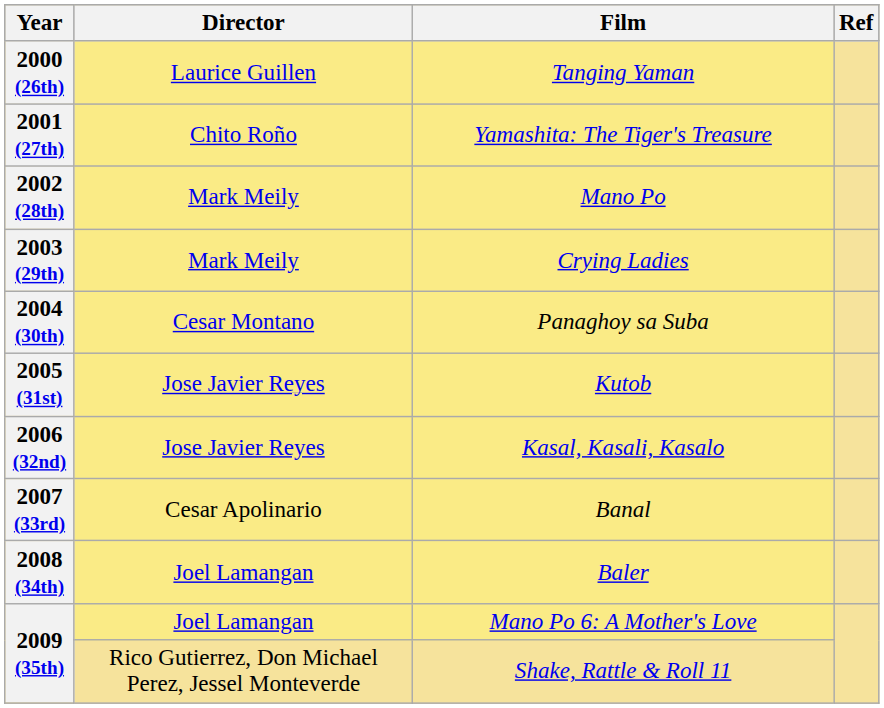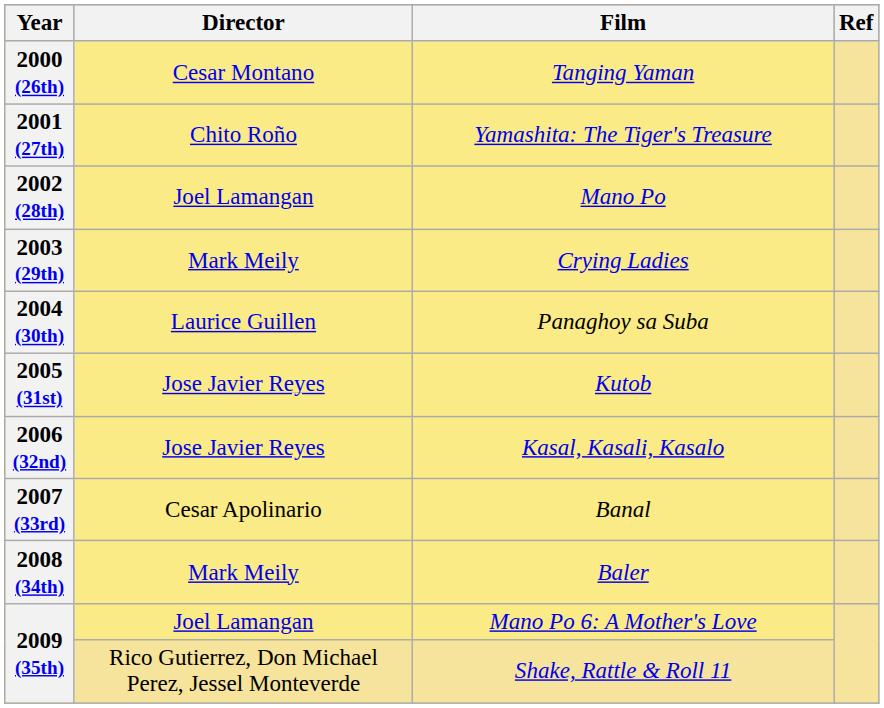 <table class="wikitable" rowspan="2" style="text-align:center; background: #f6e39c">
 <tr style="background:#bebebe;">
 <th scope="col" style="width:8%;">Year</th>
 <th scope="col" style="width:40%;">Director</th>
 <th scope="col" style="width:50%;">Film</th>
 <th scope="col" style="width:2%;">Ref</th>
 </tr>
 <tr>
 <th scope="row" style="text-align:center">2000 <br><small><a href='#'>(26th)</a> </small></th>
-<td style="background:#FAEB86"><a href='#'>Laurice Guillen</a></td>
+<td style="background:#FAEB86"><a href='#'>Cesar Montano</a></td>
 <td style="background:#FAEB86"><em><a href='#'>Tanging Yaman</a></em></td>
 <td></td>
 </tr>
 <tr>
 <th scope="row" style="text-align:center">2001 <br><small><a href='#'>(27th)</a> </small></th>
 <td style="background:#FAEB86"><a href='#'>Chito Roño</a></td>
 <td style="background:#FAEB86"><em><a href='#'>Yamashita: The Tiger's Treasure</a></em></td>
 <td></td>
 </tr>
 <tr>
 <th scope="row" style="text-align:center">2002 <br><small><a href='#'>(28th)</a> </small></th>
-<td style="background:#FAEB86"><a href='#'>Mark Meily</a></td>
+<td style="background:#FAEB86"><a href='#'>Joel Lamangan</a></td>
 <td style="background:#FAEB86"><em><a href='#'>Mano Po</a></em></td>
 <td></td>
 </tr>
 <tr>
 <th scope="row" style="text-align:center">2003 <br><small><a href='#'>(29th)</a> </small></th>
 <td style="background:#FAEB86"><a href='#'>Mark Meily</a></td>
 <td style="background:#FAEB86"><em><a href='#'>Crying Ladies</a></em></td>
 <td></td>
 </tr>
 <tr>
 <th scope="row" style="text-align:center">2004 <br><small><a href='#'>(30th)</a> </small></th>
-<td style="background:#FAEB86"><a href='#'>Cesar Montano</a></td>
+<td style="background:#FAEB86"><a href='#'>Laurice Guillen</a></td>
 <td style="background:#FAEB86"><em>Panaghoy sa Suba</em></td>
 <td></td>
 </tr>
 <tr>
 <th scope="row" style="text-align:center">2005 <br><small><a href='#'>(31st)</a> </small></th>
 <td style="background:#FAEB86"><a href='#'>Jose Javier Reyes</a></td>
 <td style="background:#FAEB86"><em><a href='#'>Kutob</a></em></td>
 <td></td>
 </tr>
 <tr>
 <th scope="row" style="text-align:center">2006 <br><small><a href='#'>(32nd)</a> </small></th>
 <td style="background:#FAEB86"><a href='#'>Jose Javier Reyes</a></td>
 <td style="background:#FAEB86"><em><a href='#'>Kasal, Kasali, Kasalo</a></em></td>
 <td></td>
 </tr>
 <tr>
 <th scope="row" style="text-align:center">2007 <br><small><a href='#'>(33rd)</a> </small></th>
 <td style="background:#FAEB86">Cesar Apolinario </td>
 <td style="background:#FAEB86"><em>Banal</em></td>
 <td></td>
 </tr>
 <tr>
 <th scope="row" style="text-align:center">2008 <br><small><a href='#'>(34th)</a> </small></th>
-<td style="background:#FAEB86"><a href='#'>Joel Lamangan</a></td>
+<td style="background:#FAEB86"><a href='#'>Mark Meily</a></td>
 <td style="background:#FAEB86"><em><a href='#'>Baler</a></em></td>
 <td></td>
 </tr>
 <tr>
 <th scope="row" style="text-align:center" rowspan=2>2009 <br><small><a href='#'>(35th)</a> </small></th>
 <td style="background:#FAEB86"><a href='#'>Joel Lamangan</a></td>
 <td style="background:#FAEB86"><em><a href='#'>Mano Po 6: A Mother's Love</a></em></td>
 <td rowspan=2></td>
 </tr>
 <tr>
 <td>Rico Gutierrez, Don Michael Perez, Jessel Monteverde</td>
 <td><em><a href='#'>Shake, Rattle & Roll 11</a></em></td>
 </tr>
 </table>
